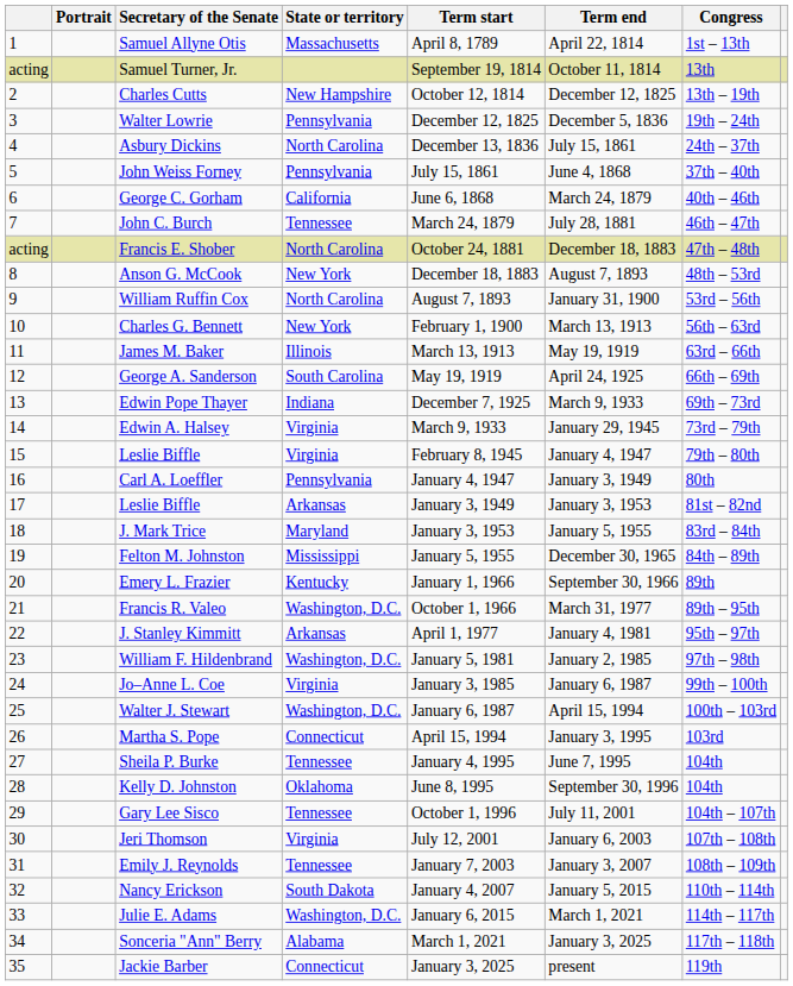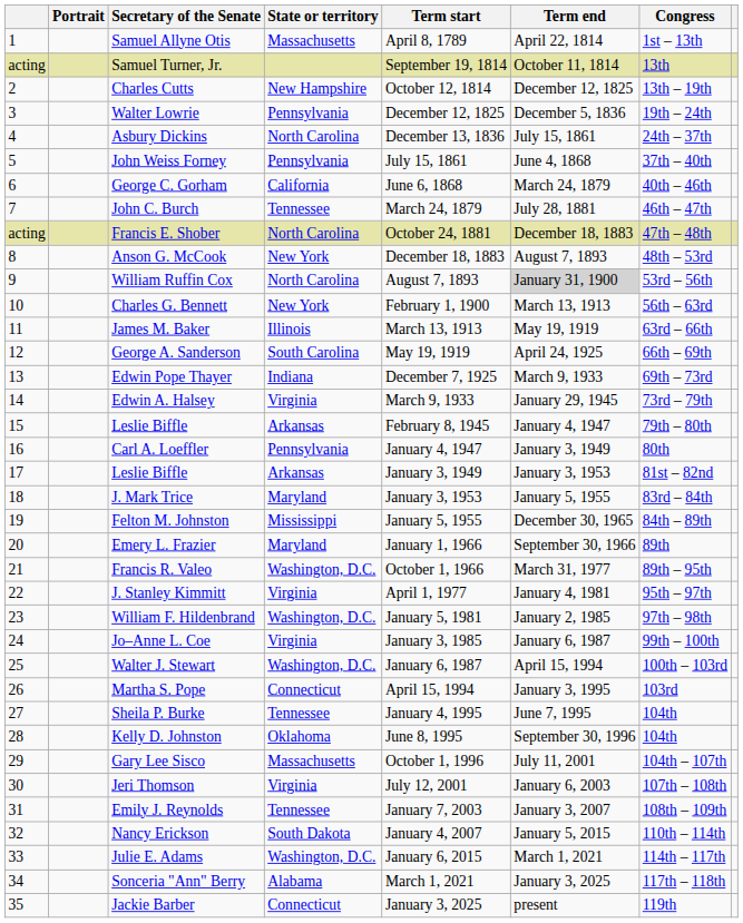 <table class=wikitable>
 <tr>
 <th></th>
 <th>Portrait</th>
 <th>Secretary of the Senate</th>
 <th>State or territory</th>
 <th>Term start</th>
 <th>Term end</th>
 <th>Congress</th>
 <th></th>
 </tr>
 <tr>
 <td>1</td>
 <td></td>
 <td><a href='#'>Samuel Allyne Otis</a></td>
 <td><a href='#'>Massachusetts</a></td>
 <td>April 8, 1789</td>
 <td>April 22, 1814</td>
 <td><a href='#'>1st</a> – <a href='#'>13th</a></td>
 <td></td>
 </tr>
 <tr bgcolor="#e6e6aa">
 <td>acting</td>
 <td></td>
 <td>Samuel Turner, Jr.</td>
 <td></td>
 <td>September 19, 1814</td>
 <td>October 11, 1814</td>
 <td><a href='#'>13th</a></td>
 <td></td>
 </tr>
 <tr>
 <td>2</td>
 <td></td>
 <td><a href='#'>Charles Cutts</a></td>
 <td><a href='#'>New Hampshire</a></td>
 <td>October 12, 1814</td>
 <td>December 12, 1825</td>
 <td><a href='#'>13th</a> – <a href='#'>19th</a></td>
 <td></td>
 </tr>
 <tr>
 <td>3</td>
 <td></td>
 <td><a href='#'>Walter Lowrie</a></td>
 <td><a href='#'>Pennsylvania</a></td>
 <td>December 12, 1825</td>
 <td>December 5, 1836</td>
 <td><a href='#'>19th</a> – <a href='#'>24th</a></td>
 <td></td>
 </tr>
 <tr>
 <td>4</td>
 <td></td>
 <td><a href='#'>Asbury Dickins</a></td>
 <td><a href='#'>North Carolina</a></td>
 <td>December 13, 1836</td>
 <td>July 15, 1861</td>
 <td><a href='#'>24th</a> – <a href='#'>37th</a></td>
 <td></td>
 </tr>
 <tr>
 <td>5</td>
 <td></td>
 <td><a href='#'>John Weiss Forney</a></td>
 <td><a href='#'>Pennsylvania</a></td>
 <td>July 15, 1861</td>
 <td>June 4, 1868</td>
 <td><a href='#'>37th</a> – <a href='#'>40th</a></td>
 <td></td>
 </tr>
 <tr>
 <td>6</td>
 <td></td>
 <td><a href='#'>George C. Gorham</a></td>
 <td><a href='#'>California</a></td>
 <td>June 6, 1868</td>
 <td>March 24, 1879</td>
 <td><a href='#'>40th</a> – <a href='#'>46th</a></td>
 <td></td>
 </tr>
 <tr>
 <td>7</td>
 <td></td>
 <td><a href='#'>John C. Burch</a></td>
 <td><a href='#'>Tennessee</a></td>
 <td>March 24, 1879</td>
 <td>July 28, 1881</td>
 <td><a href='#'>46th</a> – <a href='#'>47th</a></td>
 <td></td>
 </tr>
 <tr bgcolor="#e6e6aa">
 <td>acting</td>
 <td></td>
 <td><a href='#'>Francis E. Shober</a></td>
 <td><a href='#'>North Carolina</a></td>
 <td>October 24, 1881</td>
 <td>December 18, 1883</td>
 <td><a href='#'>47th</a> – <a href='#'>48th</a></td>
 <td></td>
 </tr>
 <tr>
 <td>8</td>
 <td></td>
 <td><a href='#'>Anson G. McCook</a></td>
 <td><a href='#'>New York</a></td>
 <td>December 18, 1883</td>
 <td>August 7, 1893</td>
 <td><a href='#'>48th</a> – <a href='#'>53rd</a></td>
 <td></td>
 </tr>
 <tr>
 <td>9</td>
 <td></td>
 <td><a href='#'>William Ruffin Cox</a></td>
 <td><a href='#'>North Carolina</a></td>
 <td>August 7, 1893</td>
-<td>January 31, 1900</td>
+<td style="background: lightgrey;">January 31, 1900</td>
 <td><a href='#'>53rd</a> – <a href='#'>56th</a></td>
 <td></td>
 </tr>
 <tr>
 <td>10</td>
 <td></td>
 <td><a href='#'>Charles G. Bennett</a></td>
 <td><a href='#'>New York</a></td>
 <td>February 1, 1900</td>
 <td>March 13, 1913</td>
 <td><a href='#'>56th</a> – <a href='#'>63rd</a></td>
 <td></td>
 </tr>
 <tr>
 <td>11</td>
 <td></td>
 <td><a href='#'>James M. Baker</a></td>
 <td><a href='#'>Illinois</a></td>
 <td>March 13, 1913</td>
 <td>May 19, 1919</td>
 <td><a href='#'>63rd</a> – <a href='#'>66th</a></td>
 <td></td>
 </tr>
 <tr>
 <td>12</td>
 <td></td>
 <td><a href='#'>George A. Sanderson</a></td>
 <td><a href='#'>South Carolina</a></td>
 <td>May 19, 1919</td>
 <td>April 24, 1925</td>
 <td><a href='#'>66th</a> – <a href='#'>69th</a></td>
 <td></td>
 </tr>
 <tr>
 <td>13</td>
 <td></td>
 <td><a href='#'>Edwin Pope Thayer</a></td>
 <td><a href='#'>Indiana</a></td>
 <td>December 7, 1925</td>
 <td>March 9, 1933</td>
 <td><a href='#'>69th</a> – <a href='#'>73rd</a></td>
 <td></td>
 </tr>
 <tr>
 <td>14</td>
 <td></td>
 <td><a href='#'>Edwin A. Halsey</a></td>
 <td><a href='#'>Virginia</a></td>
 <td>March 9, 1933</td>
 <td>January 29, 1945</td>
 <td><a href='#'>73rd</a> – <a href='#'>79th</a></td>
 <td></td>
 </tr>
 <tr>
 <td>15</td>
 <td></td>
 <td><a href='#'>Leslie Biffle</a></td>
-<td><a href='#'>Virginia</a></td>
+<td><a href='#'>Arkansas</a></td>
 <td>February 8, 1945</td>
 <td>January 4, 1947</td>
 <td><a href='#'>79th</a> – <a href='#'>80th</a></td>
 <td></td>
 </tr>
 <tr>
 <td>16</td>
 <td></td>
 <td><a href='#'>Carl A. Loeffler</a></td>
 <td><a href='#'>Pennsylvania</a></td>
 <td>January 4, 1947</td>
 <td>January 3, 1949</td>
 <td><a href='#'>80th</a></td>
 <td></td>
 </tr>
 <tr>
 <td>17</td>
 <td></td>
 <td><a href='#'>Leslie Biffle</a></td>
 <td><a href='#'>Arkansas</a></td>
 <td>January 3, 1949</td>
 <td>January 3, 1953</td>
 <td><a href='#'>81st</a> – <a href='#'>82nd</a></td>
 <td></td>
 </tr>
 <tr>
 <td>18</td>
 <td></td>
 <td><a href='#'>J. Mark Trice</a></td>
 <td><a href='#'>Maryland</a></td>
 <td>January 3, 1953</td>
 <td>January 5, 1955</td>
 <td><a href='#'>83rd</a> – <a href='#'>84th</a></td>
 <td></td>
 </tr>
 <tr>
 <td>19</td>
 <td></td>
 <td><a href='#'>Felton M. Johnston</a></td>
 <td><a href='#'>Mississippi</a></td>
 <td>January 5, 1955</td>
 <td>December 30, 1965</td>
 <td><a href='#'>84th</a> – <a href='#'>89th</a></td>
 <td></td>
 </tr>
 <tr>
 <td>20</td>
 <td></td>
 <td><a href='#'>Emery L. Frazier</a></td>
-<td><a href='#'>Kentucky</a></td>
+<td><a href='#'>Maryland</a></td>
 <td>January 1, 1966</td>
 <td>September 30, 1966</td>
 <td><a href='#'>89th</a></td>
 <td></td>
 </tr>
 <tr>
 <td>21</td>
 <td></td>
 <td><a href='#'>Francis R. Valeo</a></td>
 <td><a href='#'>Washington, D.C.</a></td>
 <td>October 1, 1966</td>
 <td>March 31, 1977</td>
 <td><a href='#'>89th</a> – <a href='#'>95th</a></td>
 <td></td>
 </tr>
 <tr>
 <td>22</td>
 <td></td>
 <td><a href='#'>J. Stanley Kimmitt</a></td>
-<td><a href='#'>Arkansas</a></td>
+<td><a href='#'>Virginia</a></td>
 <td>April 1, 1977</td>
 <td>January 4, 1981</td>
 <td><a href='#'>95th</a> – <a href='#'>97th</a></td>
 <td></td>
 </tr>
 <tr>
 <td>23</td>
 <td></td>
 <td><a href='#'>William F. Hildenbrand</a></td>
 <td><a href='#'>Washington, D.C.</a></td>
 <td>January 5, 1981</td>
 <td>January 2, 1985</td>
 <td><a href='#'>97th</a> – <a href='#'>98th</a></td>
 <td></td>
 </tr>
 <tr>
 <td>24</td>
 <td></td>
 <td><a href='#'>Jo–Anne L. Coe</a></td>
 <td><a href='#'>Virginia</a></td>
 <td>January 3, 1985</td>
 <td>January 6, 1987</td>
 <td><a href='#'>99th</a> – <a href='#'>100th</a></td>
 <td></td>
 </tr>
 <tr>
 <td>25</td>
 <td></td>
 <td><a href='#'>Walter J. Stewart</a></td>
 <td><a href='#'>Washington, D.C.</a></td>
 <td>January 6, 1987</td>
 <td>April 15, 1994</td>
 <td><a href='#'>100th</a> – <a href='#'>103rd</a></td>
 <td></td>
 </tr>
 <tr>
 <td>26</td>
 <td></td>
 <td><a href='#'>Martha S. Pope</a></td>
 <td><a href='#'>Connecticut</a></td>
 <td>April 15, 1994</td>
 <td>January 3, 1995</td>
 <td><a href='#'>103rd</a></td>
 <td></td>
 </tr>
 <tr>
 <td>27</td>
 <td></td>
 <td><a href='#'>Sheila P. Burke</a></td>
 <td><a href='#'>Tennessee</a></td>
 <td>January 4, 1995</td>
 <td>June 7, 1995</td>
 <td><a href='#'>104th</a></td>
 <td></td>
 </tr>
 <tr>
 <td>28</td>
 <td></td>
 <td><a href='#'>Kelly D. Johnston</a></td>
 <td><a href='#'>Oklahoma</a></td>
 <td>June 8, 1995</td>
 <td>September 30, 1996</td>
 <td><a href='#'>104th</a></td>
 <td></td>
 </tr>
 <tr>
 <td>29</td>
 <td></td>
 <td><a href='#'>Gary Lee Sisco</a></td>
-<td><a href='#'>Tennessee</a></td>
+<td><a href='#'>Massachusetts</a></td>
 <td>October 1, 1996</td>
 <td>July 11, 2001</td>
 <td><a href='#'>104th</a> – <a href='#'>107th</a></td>
 <td></td>
 </tr>
 <tr>
 <td>30</td>
 <td></td>
 <td><a href='#'>Jeri Thomson</a></td>
 <td><a href='#'>Virginia</a></td>
 <td>July 12, 2001</td>
 <td>January 6, 2003</td>
 <td><a href='#'>107th</a> – <a href='#'>108th</a></td>
 <td></td>
 </tr>
 <tr>
 <td>31</td>
 <td></td>
 <td><a href='#'>Emily J. Reynolds</a></td>
 <td><a href='#'>Tennessee</a></td>
 <td>January 7, 2003</td>
 <td>January 3, 2007</td>
 <td><a href='#'>108th</a> – <a href='#'>109th</a></td>
 <td></td>
 </tr>
 <tr>
 <td>32</td>
 <td></td>
 <td><a href='#'>Nancy Erickson</a></td>
 <td><a href='#'>South Dakota</a></td>
 <td>January 4, 2007</td>
 <td>January 5, 2015</td>
 <td><a href='#'>110th</a> – <a href='#'>114th</a></td>
 <td></td>
 </tr>
 <tr>
 <td>33</td>
 <td></td>
 <td><a href='#'>Julie E. Adams</a></td>
 <td><a href='#'>Washington, D.C.</a></td>
 <td>January 6, 2015</td>
 <td>March 1, 2021</td>
 <td><a href='#'>114th</a> – <a href='#'>117th</a></td>
 <td></td>
 </tr>
 <tr>
 <td>34</td>
 <td></td>
 <td><a href='#'>Sonceria "Ann" Berry</a></td>
 <td><a href='#'>Alabama</a></td>
 <td>March 1, 2021</td>
 <td>January 3, 2025</td>
 <td><a href='#'>117th</a> – <a href='#'>118th</a></td>
 <td></td>
 </tr>
 <tr>
 <td>35</td>
 <td></td>
 <td><a href='#'>Jackie Barber</a></td>
 <td><a href='#'>Connecticut</a></td>
 <td>January 3, 2025</td>
 <td>present</td>
 <td><a href='#'>119th</a></td>
 <td></td>
 </tr>
 </table>
